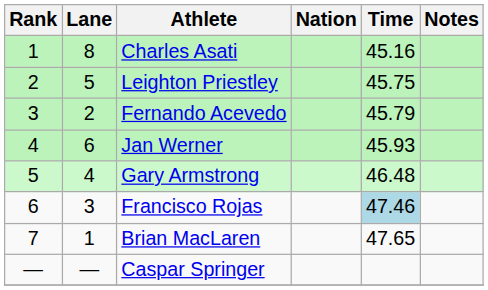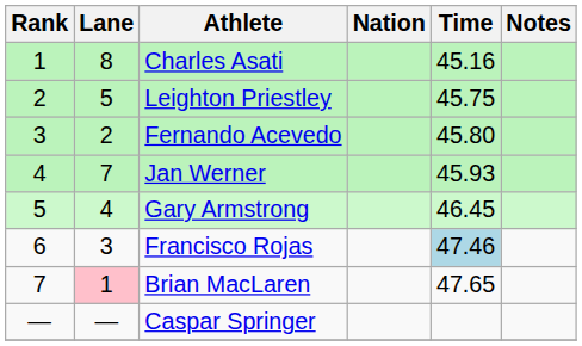 <table class="wikitable sortable" style="text-align:center">
 <tr>
 <th>Rank</th>
 <th>Lane</th>
 <th>Athlete</th>
 <th>Nation</th>
 <th>Time</th>
 <th>Notes</th>
 </tr>
 <tr bgcolor=bbf3bb>
 <td>1</td>
 <td>8</td>
 <td align=left><a href='#'>Charles Asati</a></td>
 <td align=left></td>
 <td>45.16</td>
 <td></td>
 </tr>
 <tr bgcolor=bbf3bb>
 <td>2</td>
 <td>5</td>
 <td align=left><a href='#'>Leighton Priestley</a></td>
 <td align=left></td>
 <td>45.75</td>
 <td></td>
 </tr>
 <tr bgcolor=bbf3bb>
 <td>3</td>
 <td>2</td>
 <td align=left><a href='#'>Fernando Acevedo</a></td>
 <td align=left></td>
-<td>45.79</td>
+<td>45.80</td>
 <td></td>
 </tr>
 <tr bgcolor=bbf3bb>
 <td>4</td>
-<td>6</td>
+<td>7</td>
 <td align=left><a href='#'>Jan Werner</a></td>
 <td align=left></td>
 <td>45.93</td>
 <td></td>
 </tr>
 <tr bgcolor=ccf9cc>
 <td>5</td>
 <td>4</td>
 <td align=left><a href='#'>Gary Armstrong</a></td>
 <td align=left></td>
-<td>46.48</td>
+<td>46.45</td>
 <td></td>
 </tr>
 <tr>
 <td>6</td>
 <td>3</td>
 <td align=left><a href='#'>Francisco Rojas</a></td>
 <td align=left></td>
 <td style="background: lightblue;">47.46</td>
 <td></td>
 </tr>
 <tr>
 <td>7</td>
-<td>1</td>
+<td style="background: pink;">1</td>
 <td align=left><a href='#'>Brian MacLaren</a></td>
 <td align=left></td>
 <td>47.65</td>
 <td></td>
 </tr>
 <tr>
 <td data-sort-value=8>—</td>
 <td>—</td>
 <td align=left><a href='#'>Caspar Springer</a></td>
 <td align=left></td>
 <td></td>
 <td></td>
 </tr>
 <tr>
 </tr>
 </table>
